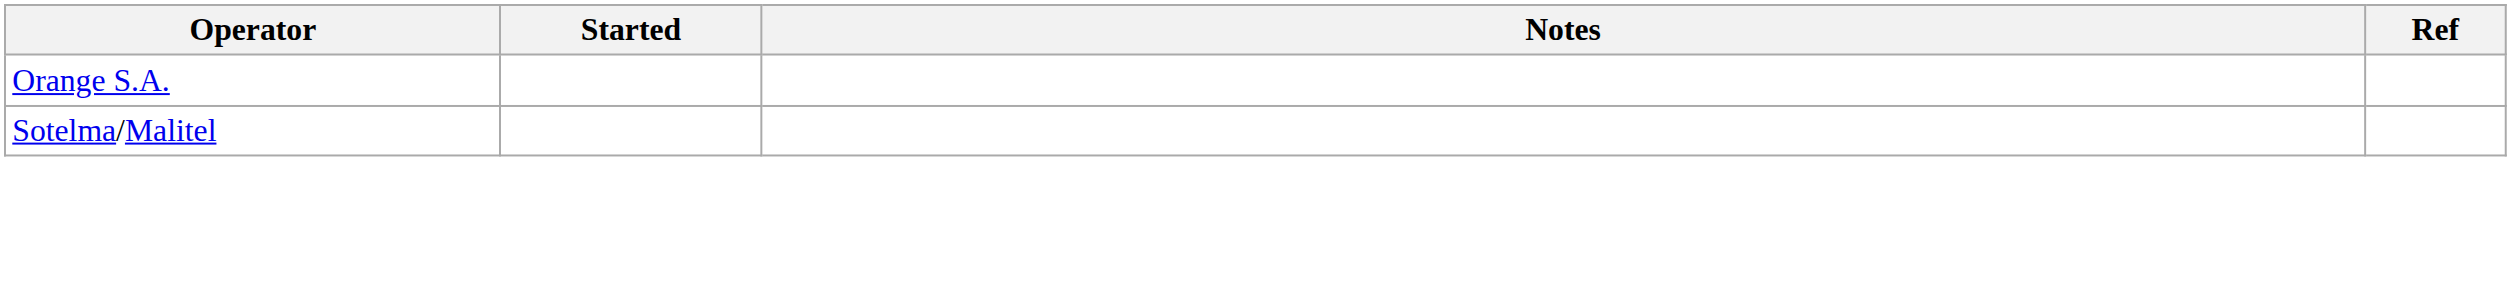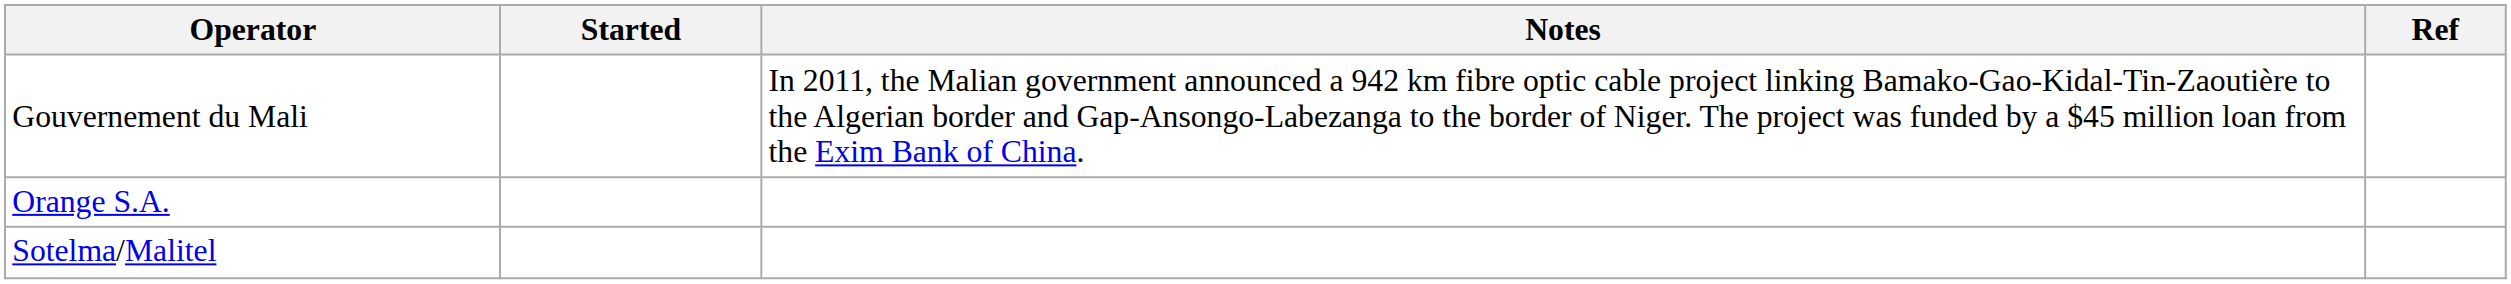 <table class="wikitable" style="background: #FFFFFF; width: 100%; white-space: normal;">
 <tr>
 <th scope="col" width="100px">Operator</th>
 <th scope="col" width="20px">Started</th>
 <th scope="col" width="350px">Notes</th>
 <th scope="col" width="20px">Ref</th>
+</tr>
+<tr>
+<td>Gouvernement du Mali</td>
+<td></td>
+<td>In 2011, the Malian government announced a 942 km fibre optic cable project linking Bamako-Gao-Kidal-Tin-Zaoutière to the Algerian border and Gap-Ansongo-Labezanga to the border of Niger. The project was funded by a $45 million loan from the <a href='#'>Exim Bank of China</a>.</td>
+<td></td>
 </tr>
 <tr>
 <td><a href='#'>Orange S.A.</a></td>
 <td></td>
 <td></td>
 <td></td>
 </tr>
 <tr>
 <td><a href='#'>Sotelma</a>/<a href='#'>Malitel</a></td>
 <td></td>
 <td></td>
 <td></td>
 </tr>
 </table>
